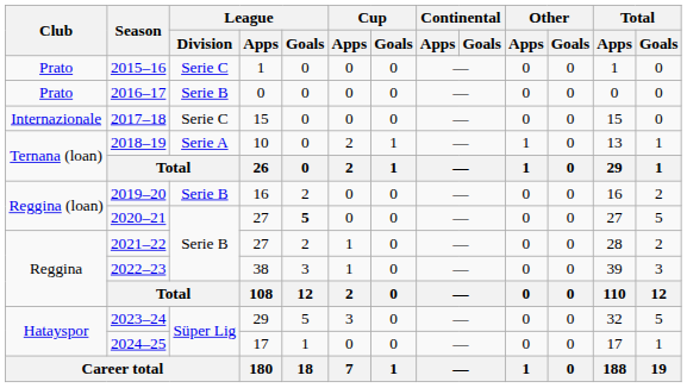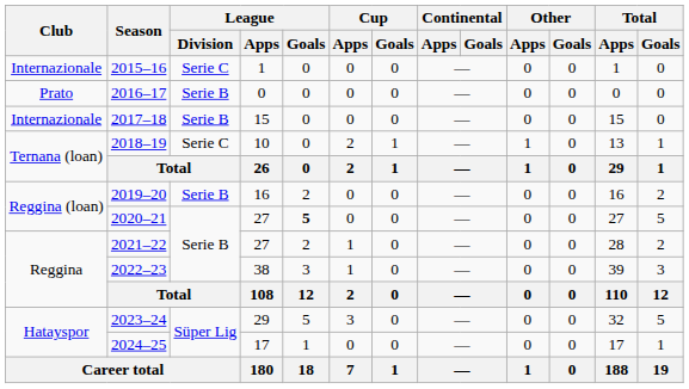 <table class="wikitable" style="text-align: center;">
 <tr>
 <th rowspan="2">Club</th>
 <th rowspan="2">Season</th>
 <th colspan="3">League</th>
 <th colspan="2">Cup</th>
 <th colspan="2">Continental</th>
 <th colspan="2">Other</th>
 <th colspan="2">Total</th>
 </tr>
 <tr>
 <th>Division</th>
 <th>Apps</th>
 <th>Goals</th>
 <th>Apps</th>
 <th>Goals</th>
 <th>Apps</th>
 <th>Goals</th>
 <th>Apps</th>
 <th>Goals</th>
 <th>Apps</th>
 <th>Goals</th>
 </tr>
 <tr>
-<td valign="center"><a href='#'>Prato</a></td>
+<td><a href='#'>Internazionale</a></td>
 <td><a href='#'>2015–16</a></td>
 <td><a href='#'>Serie C</a></td>
 <td>1</td>
 <td>0</td>
 <td>0</td>
 <td>0</td>
 <td colspan="2">—</td>
 <td>0</td>
 <td>0</td>
 <td>1</td>
 <td>0</td>
 </tr>
 <tr>
 <td valign="center"><a href='#'>Prato</a></td>
 <td><a href='#'>2016–17</a></td>
 <td><a href='#'>Serie B</a></td>
 <td>0</td>
 <td>0</td>
 <td>0</td>
 <td>0</td>
 <td colspan="2">—</td>
 <td>0</td>
 <td>0</td>
 <td>0</td>
 <td>0</td>
 </tr>
 <tr>
 <td><a href='#'>Internazionale</a></td>
 <td><a href='#'>2017–18</a></td>
-<td>Serie C</td>
+<td><a href='#'>Serie B</a></td>
 <td>15</td>
 <td>0</td>
 <td>0</td>
 <td>0</td>
 <td colspan="2">—</td>
 <td>0</td>
 <td>0</td>
 <td>15</td>
 <td>0</td>
 </tr>
 <tr>
 <td rowspan="2"><a href='#'>Ternana</a> (loan)</td>
 <td><a href='#'>2018–19</a></td>
-<td><a href='#'>Serie A</a></td>
+<td>Serie C</td>
 <td>10</td>
 <td>0</td>
 <td>2</td>
 <td>1</td>
 <td colspan="2">—</td>
 <td>1</td>
 <td>0</td>
 <td>13</td>
 <td>1</td>
 </tr>
 <tr>
 <th colspan="2">Total</th>
 <th>26</th>
 <th>0</th>
 <th>2</th>
 <th>1</th>
 <th colspan="2">—</th>
 <th>1</th>
 <th>0</th>
 <th>29</th>
 <th>1</th>
 </tr>
 <tr>
 <td rowspan="2"><a href='#'>Reggina</a> (loan)</td>
 <td><a href='#'>2019–20</a></td>
 <td><a href='#'>Serie B</a></td>
 <td>16</td>
 <td>2</td>
 <td>0</td>
 <td>0</td>
 <td colspan="2">—</td>
 <td>0</td>
 <td>0</td>
 <td>16</td>
 <td>2</td>
 </tr>
 <tr>
 <td><a href='#'>2020–21</a></td>
 <td rowspan="3">Serie B</td>
 <td>27</td>
 <td><strong>5</strong></td>
 <td>0</td>
 <td>0</td>
 <td colspan="2">—</td>
 <td>0</td>
 <td>0</td>
 <td>27</td>
 <td>5</td>
 </tr>
 <tr>
 <td rowspan="3">Reggina</td>
 <td><a href='#'>2021–22</a></td>
 <td>27</td>
 <td>2</td>
 <td>1</td>
 <td>0</td>
 <td colspan="2">—</td>
 <td>0</td>
 <td>0</td>
 <td>28</td>
 <td>2</td>
 </tr>
 <tr>
 <td><a href='#'>2022–23</a></td>
 <td>38</td>
 <td>3</td>
 <td>1</td>
 <td>0</td>
 <td colspan="2">—</td>
 <td>0</td>
 <td>0</td>
 <td>39</td>
 <td>3</td>
 </tr>
 <tr>
 <th colspan="2">Total</th>
 <th>108</th>
 <th>12</th>
 <th>2</th>
 <th>0</th>
 <th colspan="2">—</th>
 <th>0</th>
 <th>0</th>
 <th>110</th>
 <th>12</th>
 </tr>
 <tr>
 <td rowspan="2"><a href='#'>Hatayspor</a></td>
 <td><a href='#'>2023–24</a></td>
 <td rowspan="2"><a href='#'>Süper Lig</a></td>
 <td>29</td>
 <td>5</td>
 <td>3</td>
 <td>0</td>
 <td colspan="2">—</td>
 <td>0</td>
 <td>0</td>
 <td>32</td>
 <td>5</td>
 </tr>
 <tr>
 <td><a href='#'>2024–25</a></td>
 <td>17</td>
 <td>1</td>
 <td>0</td>
 <td>0</td>
 <td colspan="2">—</td>
 <td>0</td>
 <td>0</td>
 <td>17</td>
 <td>1</td>
 </tr>
 <tr>
 <th colspan="3">Career total</th>
 <th>180</th>
 <th>18</th>
 <th>7</th>
 <th>1</th>
 <th colspan="2">—</th>
 <th>1</th>
 <th>0</th>
 <th>188</th>
 <th>19</th>
 </tr>
 </table>
